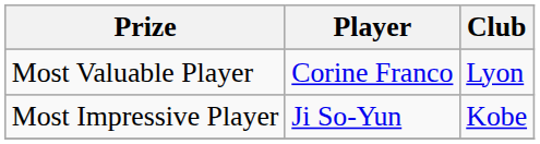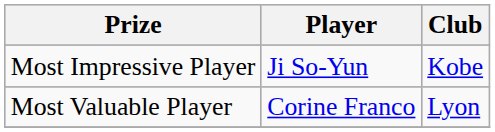 <table class="wikitable">
 <tr>
 <th>Prize</th>
 <th>Player</th>
 <th>Club</th>
 </tr>
 <tr>
+<td>Most Impressive Player</td>
+<td> <a href='#'>Ji So-Yun</a></td>
+<td> <a href='#'>Kobe</a></td>
+</tr>
+<tr>
 <td>Most Valuable Player</td>
 <td> <a href='#'>Corine Franco</a></td>
 <td> <a href='#'>Lyon</a></td>
 </tr>
 <tr>
-<td>Most Impressive Player</td>
-<td> <a href='#'>Ji So-Yun</a></td>
-<td> <a href='#'>Kobe</a></td>
-</tr>
-<tr>
 </tr>
 </table>
